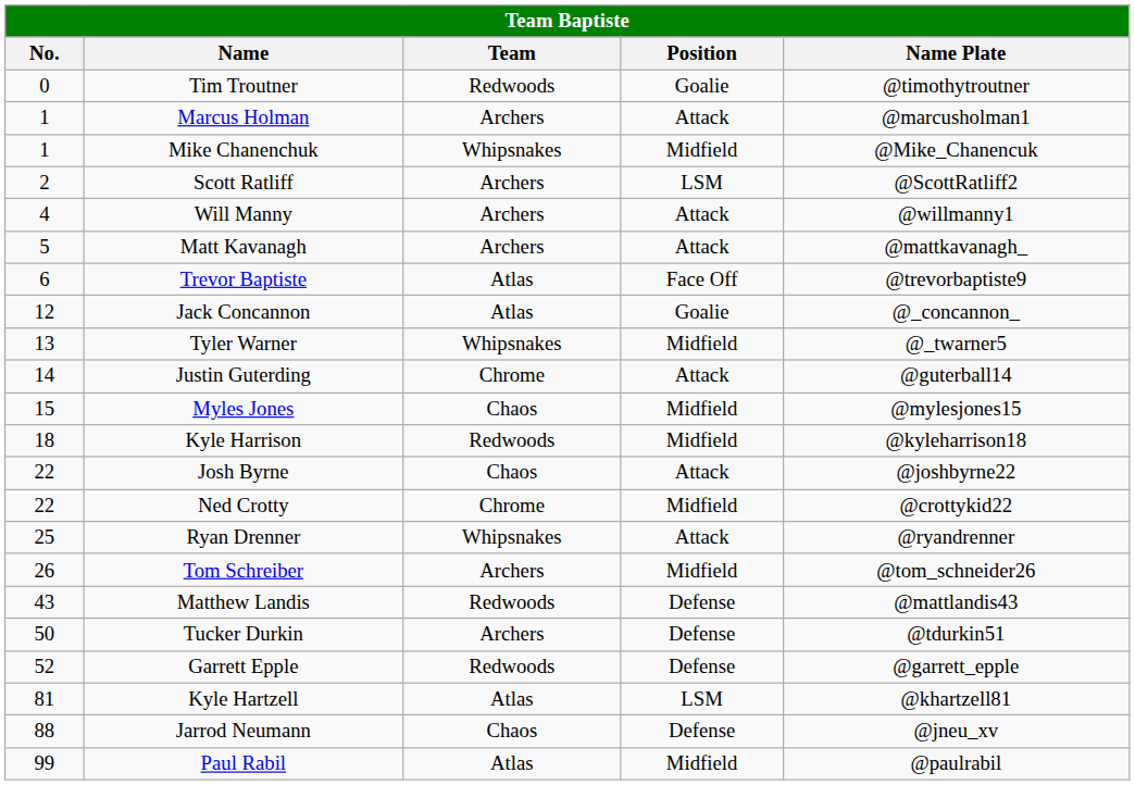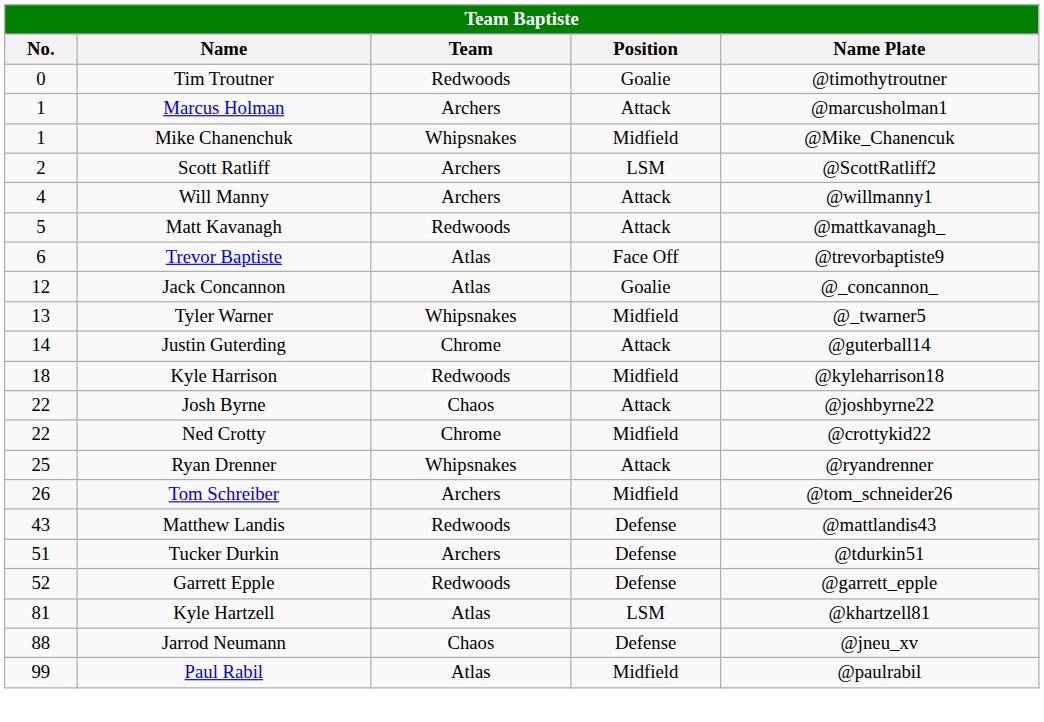 <table class="wikitable" style="text-align:center; width: 70%">
 <tr>
 <td colspan=5 bgcolor=green style="color:white"><strong>Team Baptiste</strong></td>
 </tr>
 <tr>
 <th>No.</th>
 <th>Name</th>
 <th>Team</th>
 <th>Position</th>
 <th>Name Plate</th>
 </tr>
 <tr>
 <td>0</td>
 <td>Tim Troutner</td>
 <td>Redwoods</td>
 <td>Goalie</td>
 <td>@timothytroutner</td>
 </tr>
 <tr>
 <td>1</td>
 <td><a href='#'>Marcus Holman</a></td>
 <td>Archers</td>
 <td>Attack</td>
 <td>@marcusholman1</td>
 </tr>
 <tr>
 <td>1</td>
 <td>Mike Chanenchuk</td>
 <td>Whipsnakes</td>
 <td>Midfield</td>
 <td>@Mike_Chanencuk</td>
 </tr>
 <tr>
 <td>2</td>
 <td>Scott Ratliff</td>
 <td>Archers</td>
 <td>LSM</td>
 <td>@ScottRatliff2</td>
 </tr>
 <tr>
 <td>4</td>
 <td>Will Manny</td>
 <td>Archers</td>
 <td>Attack</td>
 <td>@willmanny1</td>
 </tr>
 <tr>
 <td>5</td>
 <td>Matt Kavanagh</td>
-<td>Archers</td>
+<td>Redwoods</td>
 <td>Attack</td>
 <td>@mattkavanagh_</td>
 </tr>
 <tr>
 <td>6</td>
 <td><a href='#'>Trevor Baptiste</a></td>
 <td>Atlas</td>
 <td>Face Off</td>
 <td>@trevorbaptiste9</td>
 </tr>
 <tr>
 <td>12</td>
 <td>Jack Concannon</td>
 <td>Atlas</td>
 <td>Goalie</td>
 <td>@_concannon_</td>
 </tr>
 <tr>
 <td>13</td>
 <td>Tyler Warner</td>
 <td>Whipsnakes</td>
 <td>Midfield</td>
 <td>@_twarner5</td>
 </tr>
 <tr>
 <td>14</td>
 <td>Justin Guterding</td>
 <td>Chrome</td>
 <td>Attack</td>
 <td>@guterball14</td>
-</tr>
-<tr>
-<td>15</td>
-<td><a href='#'>Myles Jones</a></td>
-<td>Chaos</td>
-<td>Midfield</td>
-<td>@mylesjones15</td>
 </tr>
 <tr>
 <td>18</td>
 <td>Kyle Harrison</td>
 <td>Redwoods</td>
 <td>Midfield</td>
 <td>@kyleharrison18</td>
 </tr>
 <tr>
 <td>22</td>
 <td>Josh Byrne</td>
 <td>Chaos</td>
 <td>Attack</td>
 <td>@joshbyrne22</td>
 </tr>
 <tr>
 <td>22</td>
 <td>Ned Crotty</td>
 <td>Chrome</td>
 <td>Midfield</td>
 <td>@crottykid22</td>
 </tr>
 <tr>
 <td>25</td>
 <td>Ryan Drenner</td>
 <td>Whipsnakes</td>
 <td>Attack</td>
 <td>@ryandrenner</td>
 </tr>
 <tr>
 <td>26</td>
 <td><a href='#'>Tom Schreiber</a></td>
 <td>Archers</td>
 <td>Midfield</td>
 <td>@tom_schneider26</td>
 </tr>
 <tr>
 <td>43</td>
 <td>Matthew Landis</td>
 <td>Redwoods</td>
 <td>Defense</td>
 <td>@mattlandis43</td>
 </tr>
 <tr>
-<td>50</td>
+<td>51</td>
 <td>Tucker Durkin</td>
 <td>Archers</td>
 <td>Defense</td>
 <td>@tdurkin51</td>
 </tr>
 <tr>
 <td>52</td>
 <td>Garrett Epple</td>
 <td>Redwoods</td>
 <td>Defense</td>
 <td>@garrett_epple</td>
 </tr>
 <tr>
 <td>81</td>
 <td>Kyle Hartzell</td>
 <td>Atlas</td>
 <td>LSM</td>
 <td>@khartzell81</td>
 </tr>
 <tr>
 <td>88</td>
 <td>Jarrod Neumann</td>
 <td>Chaos</td>
 <td>Defense</td>
 <td>@jneu_xv</td>
 </tr>
 <tr>
 <td>99</td>
 <td><a href='#'>Paul Rabil</a></td>
 <td>Atlas</td>
 <td>Midfield</td>
 <td>@paulrabil</td>
 </tr>
 </table>
